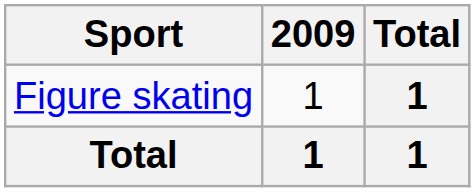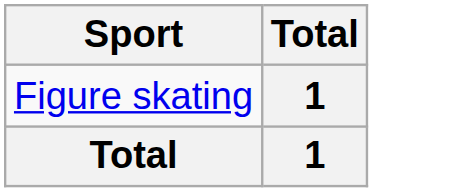 <table class="wikitable sortable">
 <tr>
 <th>Sport</th>
-<th>2009</th>
 <th>Total</th>
 </tr>
 <tr>
 <td><a href='#'>Figure skating</a></td>
-<td align=center>1</td>
 <th>1</th>
 </tr>
 <tr>
 <th>Total</th>
 <th>1</th>
-<th>1</th>
 </tr>
 </table>
